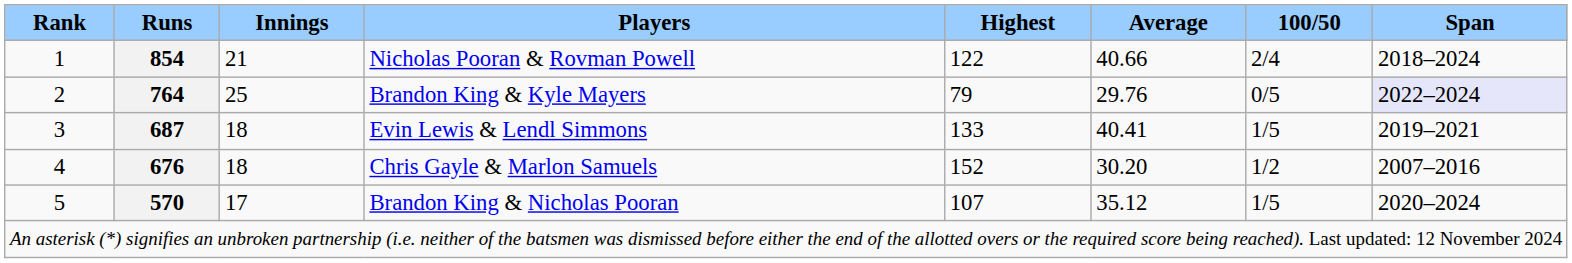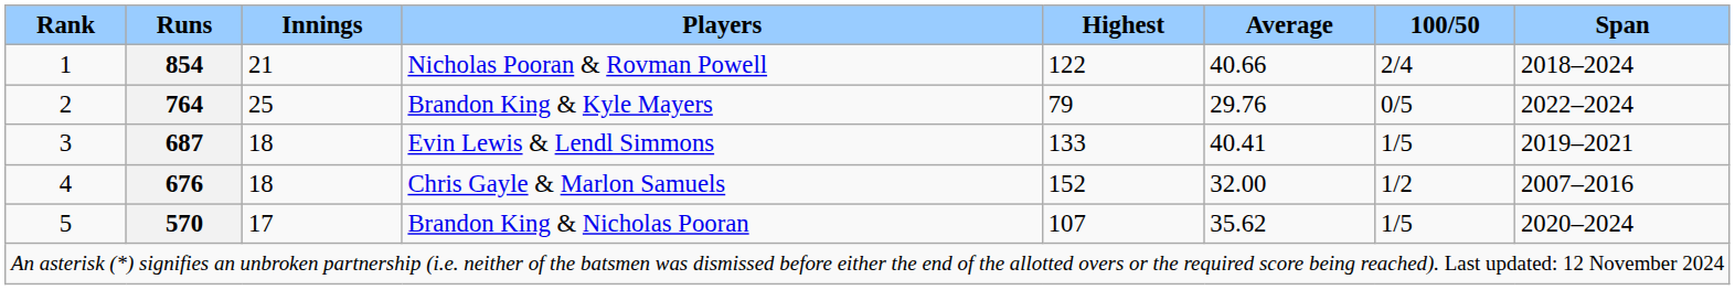 <table class="wikitable sortable" style="text-align:centre;">
 <tr style="background:#9cf;">
 <th style="background:#9cf;" scope="col">Rank</th>
 <th scope="col" style="background:#9cf;">Runs</th>
 <th scope="col" style="background:#9cf;">Innings</th>
 <th scope="col" style="background:#9cf;">Players</th>
 <th scope="col" style="background:#9cf;">Highest</th>
 <th scope="col" style="background:#9cf;">Average</th>
 <th scope="col" style="background:#9cf;">100/50</th>
 <th scope="col" style="background:#9cf;">Span</th>
 </tr>
 <tr>
 <td align=center>1</td>
 <th scope="row">854</th>
 <td>21</td>
 <td><a href='#'>Nicholas Pooran</a> & <a href='#'>Rovman Powell</a> </td>
 <td>122</td>
 <td>40.66</td>
 <td>2/4</td>
 <td>2018–2024</td>
 </tr>
 <tr>
 <td align=center>2</td>
 <th scope="row">764</th>
 <td>25</td>
 <td><a href='#'>Brandon King</a> & <a href='#'>Kyle Mayers</a> </td>
 <td>79</td>
 <td>29.76</td>
 <td>0/5</td>
-<td style="background: lavender;">2022–2024</td>
+<td>2022–2024</td>
 </tr>
 <tr>
 <td align=center>3</td>
 <th scope="row">687</th>
 <td>18</td>
 <td><a href='#'>Evin Lewis</a> & <a href='#'>Lendl Simmons</a></td>
 <td>133</td>
 <td>40.41</td>
 <td>1/5</td>
 <td>2019–2021</td>
 </tr>
 <tr>
 <td align=center>4</td>
 <th scope="row">676</th>
 <td>18</td>
 <td><a href='#'>Chris Gayle</a> & <a href='#'>Marlon Samuels</a></td>
 <td>152</td>
-<td>30.20</td>
+<td>32.00</td>
 <td>1/2</td>
 <td>2007–2016</td>
 </tr>
 <tr>
 <td align=center>5</td>
 <th scope="row">570</th>
 <td>17</td>
 <td><a href='#'>Brandon King</a> & <a href='#'>Nicholas Pooran</a> </td>
 <td>107</td>
-<td>35.12</td>
+<td>35.62</td>
 <td>1/5</td>
 <td>2020–2024</td>
 </tr>
 <tr class="sortbottom">
 <td scope="row" colspan=9><small> <em>An asterisk (*) signifies an unbroken partnership (i.e. neither of the batsmen was dismissed before either the end of the allotted overs or the required score being reached).</em> Last updated: 12 November 2024</small></td>
 </tr>
 </table>
